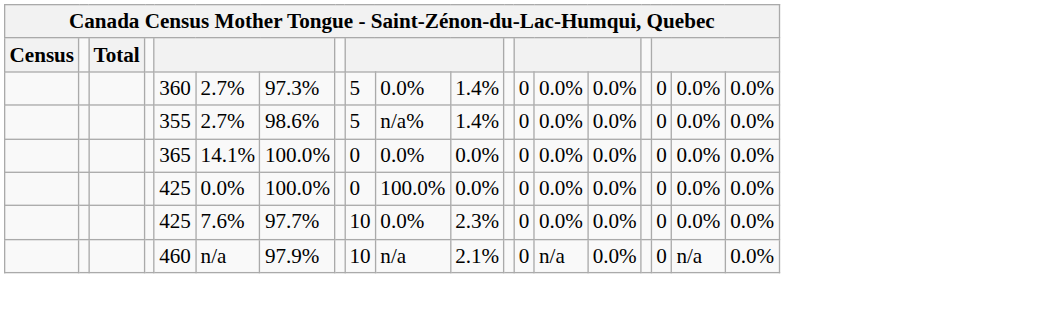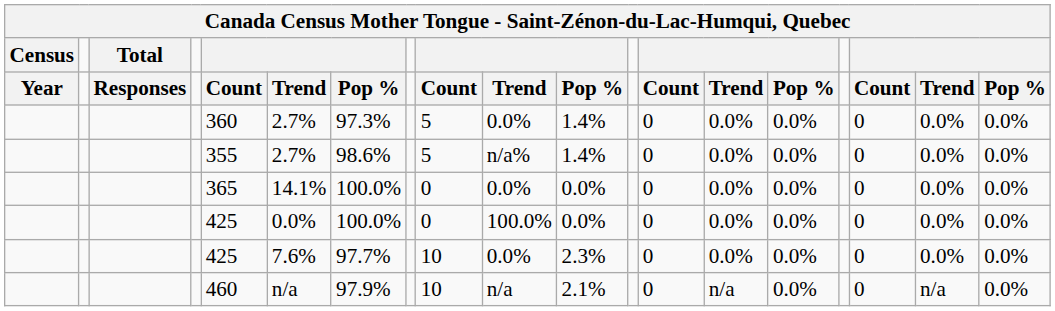 <table class="wikitable">
 <tr>
 <th colspan="19">Canada Census Mother Tongue - Saint-Zénon-du-Lac-Humqui, Quebec</th>
 </tr>
 <tr>
 <th>Census</th>
 <td></td>
 <th>Total</th>
 <td colspan="1"></td>
 <th colspan="3"></th>
 <td colspan="1"></td>
 <th colspan="3"></th>
 <td colspan="1"></td>
 <th colspan="3"></th>
 <td colspan="1"></td>
 <th colspan="3"></th>
+</tr>
+<tr>
+<th>Year</th>
+<td></td>
+<th>Responses</th>
+<td></td>
+<th>Count</th>
+<th>Trend</th>
+<th>Pop %</th>
+<td></td>
+<th>Count</th>
+<th>Trend</th>
+<th>Pop %</th>
+<td></td>
+<th>Count</th>
+<th>Trend</th>
+<th>Pop %</th>
+<td></td>
+<th>Count</th>
+<th>Trend</th>
+<th>Pop %</th>
 </tr>
 <tr>
 <td></td>
 <td></td>
 <td></td>
 <td></td>
 <td>360</td>
 <td> 2.7%</td>
 <td>97.3%</td>
 <td></td>
 <td>5</td>
 <td> 0.0%</td>
 <td>1.4%</td>
 <td></td>
 <td>0</td>
 <td> 0.0%</td>
 <td>0.0%</td>
 <td></td>
 <td>0</td>
 <td> 0.0%</td>
 <td>0.0%</td>
 </tr>
 <tr>
 <td></td>
 <td></td>
 <td></td>
 <td></td>
 <td>355</td>
 <td> 2.7%</td>
 <td>98.6%</td>
 <td></td>
 <td>5</td>
 <td> n/a%</td>
 <td>1.4%</td>
 <td></td>
 <td>0</td>
 <td> 0.0%</td>
 <td>0.0%</td>
 <td></td>
 <td>0</td>
 <td> 0.0%</td>
 <td>0.0%</td>
 </tr>
 <tr>
 <td></td>
 <td></td>
 <td></td>
 <td></td>
 <td>365</td>
 <td> 14.1%</td>
 <td>100.0%</td>
 <td></td>
 <td>0</td>
 <td> 0.0%</td>
 <td>0.0%</td>
 <td></td>
 <td>0</td>
 <td> 0.0%</td>
 <td>0.0%</td>
 <td></td>
 <td>0</td>
 <td> 0.0%</td>
 <td>0.0%</td>
 </tr>
 <tr>
 <td></td>
 <td></td>
 <td></td>
 <td></td>
 <td>425</td>
 <td> 0.0%</td>
 <td>100.0%</td>
 <td></td>
 <td>0</td>
 <td> 100.0%</td>
 <td>0.0%</td>
 <td></td>
 <td>0</td>
 <td> 0.0%</td>
 <td>0.0%</td>
 <td></td>
 <td>0</td>
 <td> 0.0%</td>
 <td>0.0%</td>
 </tr>
 <tr>
 <td></td>
 <td></td>
 <td></td>
 <td></td>
 <td>425</td>
 <td> 7.6%</td>
 <td>97.7%</td>
 <td></td>
 <td>10</td>
 <td> 0.0%</td>
 <td>2.3%</td>
 <td></td>
 <td>0</td>
 <td> 0.0%</td>
 <td>0.0%</td>
 <td></td>
 <td>0</td>
 <td> 0.0%</td>
 <td>0.0%</td>
 </tr>
 <tr>
 <td></td>
 <td></td>
 <td></td>
 <td></td>
 <td>460</td>
 <td>n/a</td>
 <td>97.9%</td>
 <td></td>
 <td>10</td>
 <td>n/a</td>
 <td>2.1%</td>
 <td></td>
 <td>0</td>
 <td>n/a</td>
 <td>0.0%</td>
 <td></td>
 <td>0</td>
 <td>n/a</td>
 <td>0.0%</td>
 </tr>
 </table>
